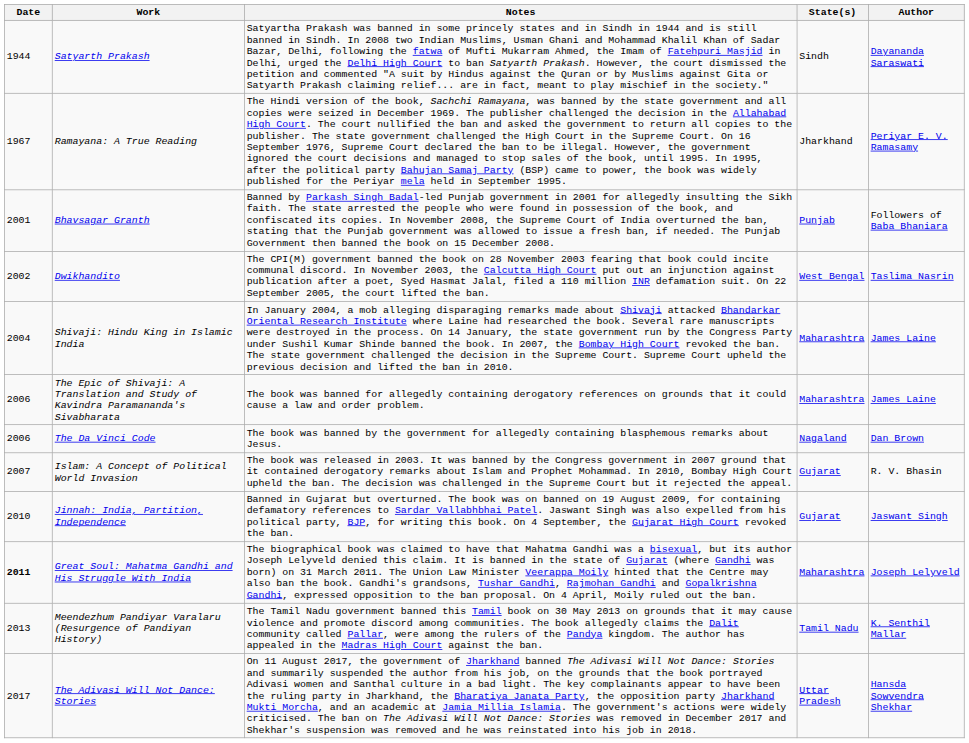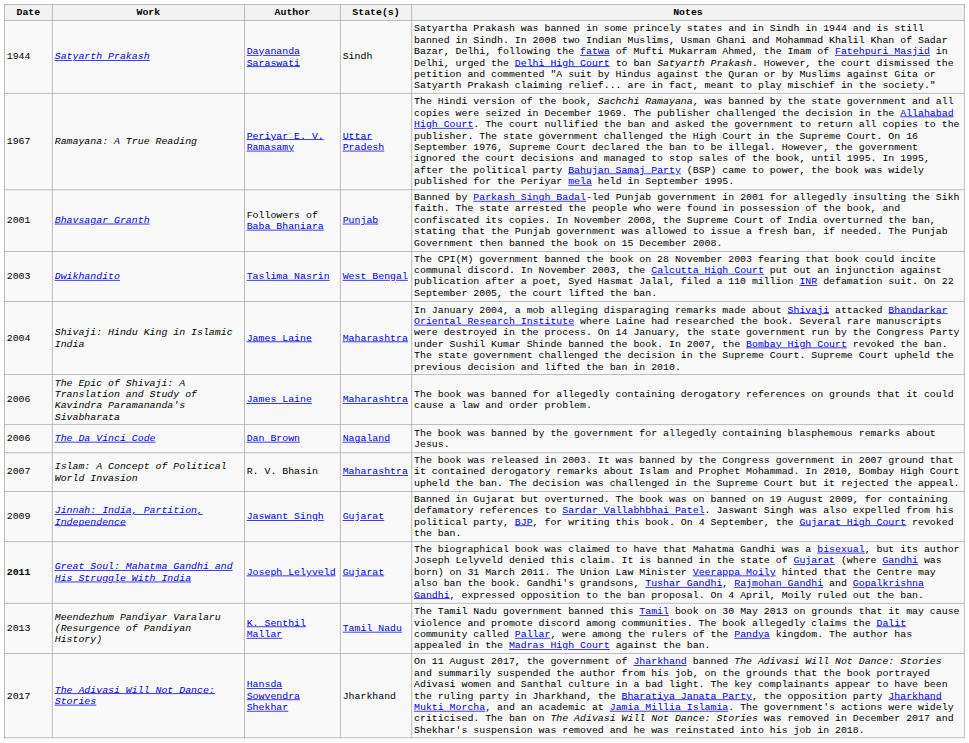 <table class="sortable wikitable static-row-numbers" style="width:100%;">
 <tr style="background:#CCCC;">
 <th width="5%">Date</th>
 <th width="20%">Work</th>
+<th width="10%">Author</th>
+<th>State(s)</th>
 <th class=unsortable>Notes</th>
-<th>State(s)</th>
-<th width="10%">Author</th>
 </tr>
 <tr>
 <td>1944</td>
 <td><em><a href='#'>Satyarth Prakash</a></em></td>
+<td><a href='#'>Dayananda Saraswati</a></td>
+<td>Sindh</td>
 <td>Satyartha Prakash was banned in some princely states and in Sindh in 1944 and is still banned in Sindh. In 2008 two Indian Muslims, Usman Ghani and Mohammad Khalil Khan of Sadar Bazar, Delhi, following the <a href='#'>fatwa</a> of Mufti Mukarram Ahmed, the Imam of <a href='#'>Fatehpuri Masjid</a> in Delhi, urged the <a href='#'>Delhi High Court</a> to ban <em>Satyarth Prakash</em>. However, the court dismissed the petition and commented "A suit by Hindus against the Quran or by Muslims against Gita or Satyarth Prakash claiming relief... are in fact, meant to play mischief in the society."</td>
-<td>Sindh</td>
-<td><a href='#'>Dayananda Saraswati</a></td>
 </tr>
 <tr>
 <td>1967</td>
 <td><em>Ramayana: A True Reading</em></td>
+<td><a href='#'>Periyar E. V. Ramasamy</a></td>
+<td><a href='#'>Uttar Pradesh</a></td>
 <td>The Hindi version of the book, <em>Sachchi Ramayana</em>, was banned by the state government and all copies were seized in December 1969. The publisher challenged the decision in the <a href='#'>Allahabad High Court</a>. The court nullified the ban and asked the government to return all copies to the publisher. The state government challenged the High Court in the Supreme Court. On 16 September 1976, Supreme Court declared the ban to be illegal. However, the government ignored the court decisions and managed to stop sales of the book, until 1995. In 1995, after the political party <a href='#'>Bahujan Samaj Party</a> (BSP) came to power, the book was widely published for the Periyar <a href='#'>mela</a> held in September 1995.</td>
-<td>Jharkhand</td>
-<td><a href='#'>Periyar E. V. Ramasamy</a></td>
 </tr>
 <tr>
 <td>2001</td>
 <td><em><a href='#'>Bhavsagar Granth</a></em></td>
+<td>Followers of <a href='#'>Baba Bhaniara</a></td>
+<td><a href='#'>Punjab</a></td>
 <td>Banned by <a href='#'>Parkash Singh Badal</a>-led Punjab government in 2001 for allegedly insulting the Sikh faith. The state arrested the people who were found in possession of the book, and confiscated its copies. In November 2008, the Supreme Court of India overturned the ban, stating that the Punjab government was allowed to issue a fresh ban, if needed. The Punjab Government then banned the book on 15 December 2008.</td>
-<td><a href='#'>Punjab</a></td>
-<td>Followers of <a href='#'>Baba Bhaniara</a></td>
 </tr>
 <tr>
-<td>2002</td>
+<td>2003</td>
 <td><em><a href='#'>Dwikhandito</a></em></td>
+<td><a href='#'>Taslima Nasrin</a></td>
+<td><a href='#'>West Bengal</a></td>
 <td>The CPI(M) government banned the book on 28 November 2003 fearing that book could incite communal discord. In November 2003, the <a href='#'>Calcutta High Court</a> put out an injunction against publication after a poet, Syed Hasmat Jalal, filed a 110 million <a href='#'>INR</a> defamation suit. On 22 September 2005, the court lifted the ban.</td>
-<td><a href='#'>West Bengal</a></td>
-<td><a href='#'>Taslima Nasrin</a></td>
 </tr>
 <tr>
 <td>2004</td>
 <td><em>Shivaji: Hindu King in Islamic India</em></td>
+<td><a href='#'>James Laine</a></td>
+<td><a href='#'>Maharashtra</a></td>
 <td>In January 2004, a mob alleging disparaging remarks made about <a href='#'>Shivaji</a> attacked <a href='#'>Bhandarkar Oriental Research Institute</a> where Laine had researched the book. Several rare manuscripts were destroyed in the process. On 14 January, the state government run by the Congress Party under Sushil Kumar Shinde banned the book. In 2007, the <a href='#'>Bombay High Court</a> revoked the ban. The state government challenged the decision in the Supreme Court. Supreme Court upheld the previous decision and lifted the ban in 2010.</td>
-<td><a href='#'>Maharashtra</a></td>
-<td><a href='#'>James Laine</a></td>
 </tr>
 <tr>
 <td>2006</td>
 <td><em>The Epic of Shivaji: A Translation and Study of Kavindra Paramananda's Sivabharata</em></td>
+<td><a href='#'>James Laine</a></td>
+<td><a href='#'>Maharashtra</a></td>
 <td>The book was banned for allegedly containing derogatory references on grounds that it could cause a law and order problem.</td>
-<td><a href='#'>Maharashtra</a></td>
-<td><a href='#'>James Laine</a></td>
 </tr>
 <tr>
 <td>2006</td>
 <td><em><a href='#'>The Da Vinci Code</a></em></td>
+<td><a href='#'>Dan Brown</a></td>
+<td><a href='#'>Nagaland</a></td>
 <td>The book was banned by the government for allegedly containing blasphemous remarks about Jesus.</td>
-<td><a href='#'>Nagaland</a></td>
-<td><a href='#'>Dan Brown</a></td>
 </tr>
 <tr>
 <td>2007</td>
 <td><em>Islam: A Concept of Political World Invasion</em></td>
+<td>R. V. Bhasin</td>
+<td><a href='#'>Maharashtra</a></td>
 <td>The book was released in 2003. It was banned by the Congress government in 2007 ground that it contained derogatory remarks about Islam and Prophet Mohammad. In 2010, Bombay High Court upheld the ban. The decision was challenged in the Supreme Court but it rejected the appeal.</td>
-<td><a href='#'>Gujarat</a></td>
-<td>R. V. Bhasin</td>
 </tr>
 <tr>
-<td>2010</td>
+<td>2009</td>
 <td><em><a href='#'>Jinnah: India, Partition, Independence</a></em></td>
+<td><a href='#'>Jaswant Singh</a></td>
+<td><a href='#'>Gujarat</a></td>
 <td>Banned in Gujarat but overturned. The book was on banned on 19 August 2009, for containing defamatory references to <a href='#'>Sardar Vallabhbhai Patel</a>. Jaswant Singh was also expelled from his political party, <a href='#'>BJP</a>, for writing this book. On 4 September, the <a href='#'>Gujarat High Court</a> revoked the ban.</td>
-<td><a href='#'>Gujarat</a></td>
-<td><a href='#'>Jaswant Singh</a></td>
 </tr>
 <tr>
 <td><strong>2011</strong></td>
 <td><em><a href='#'>Great Soul: Mahatma Gandhi and His Struggle With India</a></em></td>
+<td><a href='#'>Joseph Lelyveld</a></td>
+<td><a href='#'>Gujarat</a></td>
 <td>The biographical book was claimed to have that Mahatma Gandhi was a <a href='#'>bisexual</a>, but its author Joseph Lelyveld denied this claim. It is banned in the state of <a href='#'>Gujarat</a> (where <a href='#'>Gandhi</a> was born) on 31 March 2011. The Union Law Minister <a href='#'>Veerappa Moily</a> hinted that the Centre may also ban the book. Gandhi's grandsons, <a href='#'>Tushar Gandhi</a>, <a href='#'>Rajmohan Gandhi</a> and <a href='#'>Gopalkrishna Gandhi</a>, expressed opposition to the ban proposal. On 4 April, Moily ruled out the ban.</td>
-<td><a href='#'>Maharashtra</a></td>
-<td><a href='#'>Joseph Lelyveld</a></td>
 </tr>
 <tr>
 <td>2013</td>
 <td><em>Meendezhum Pandiyar Varalaru (Resurgence of Pandiyan History)</em></td>
+<td><a href='#'>K. Senthil Mallar</a></td>
+<td><a href='#'>Tamil Nadu</a></td>
 <td>The Tamil Nadu government banned this <a href='#'>Tamil</a> book on 30 May 2013 on grounds that it may cause violence and promote discord among communities. The book allegedly claims the <a href='#'>Dalit</a> community called <a href='#'>Pallar</a>, were among the rulers of the <a href='#'>Pandya</a> kingdom. The author has appealed in the <a href='#'>Madras High Court</a> against the ban.</td>
-<td><a href='#'>Tamil Nadu</a></td>
-<td><a href='#'>K. Senthil Mallar</a></td>
 </tr>
 <tr>
 <td>2017</td>
 <td><em><a href='#'>The Adivasi Will Not Dance: Stories</a></em></td>
+<td><a href='#'>Hansda Sowvendra Shekhar</a></td>
+<td>Jharkhand</td>
 <td>On 11 August 2017, the government of <a href='#'>Jharkhand</a> banned <em>The Adivasi Will Not Dance: Stories</em> and summarily suspended the author from his job, on the grounds that the book portrayed Adivasi women and Santhal culture in a bad light. The key complainants appear to have been the ruling party in Jharkhand, the <a href='#'>Bharatiya Janata Party</a>, the opposition party <a href='#'>Jharkhand Mukti Morcha</a>, and an academic at <a href='#'>Jamia Millia Islamia</a>. The government's actions were widely criticised. The ban on <em>The Adivasi Will Not Dance: Stories</em> was removed in December 2017 and Shekhar's suspension was removed and he was reinstated into his job in 2018.</td>
-<td><a href='#'>Uttar Pradesh</a></td>
-<td><a href='#'>Hansda Sowvendra Shekhar</a></td>
 </tr>
 </table>
